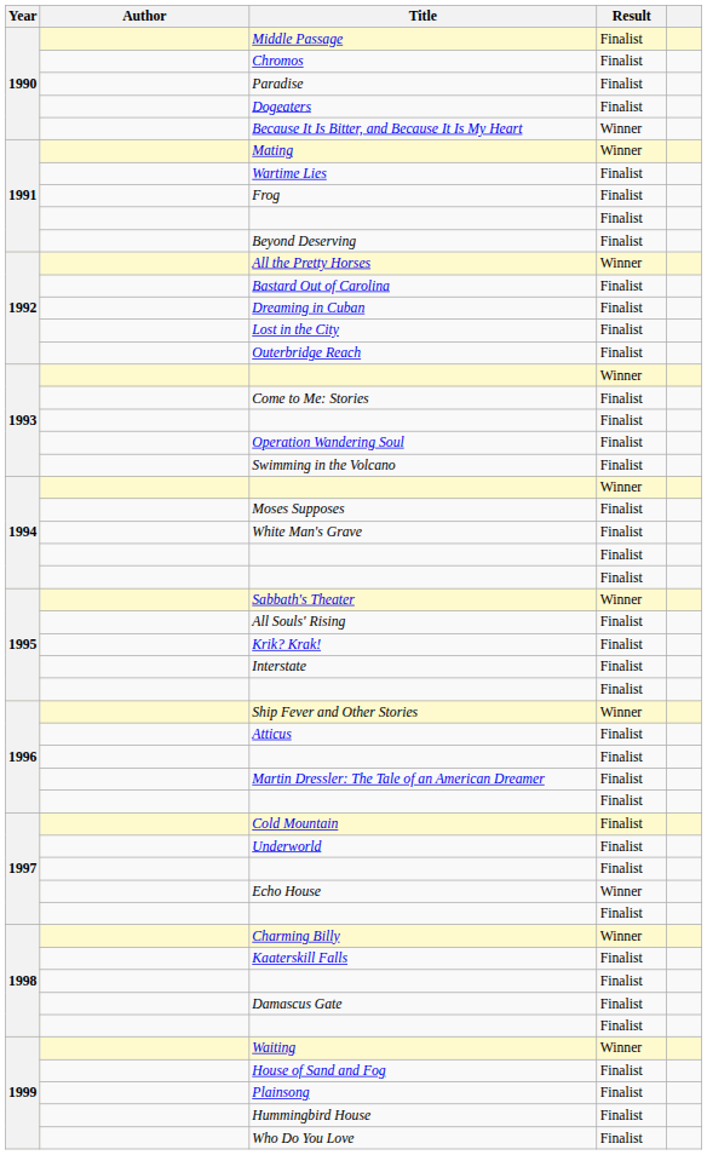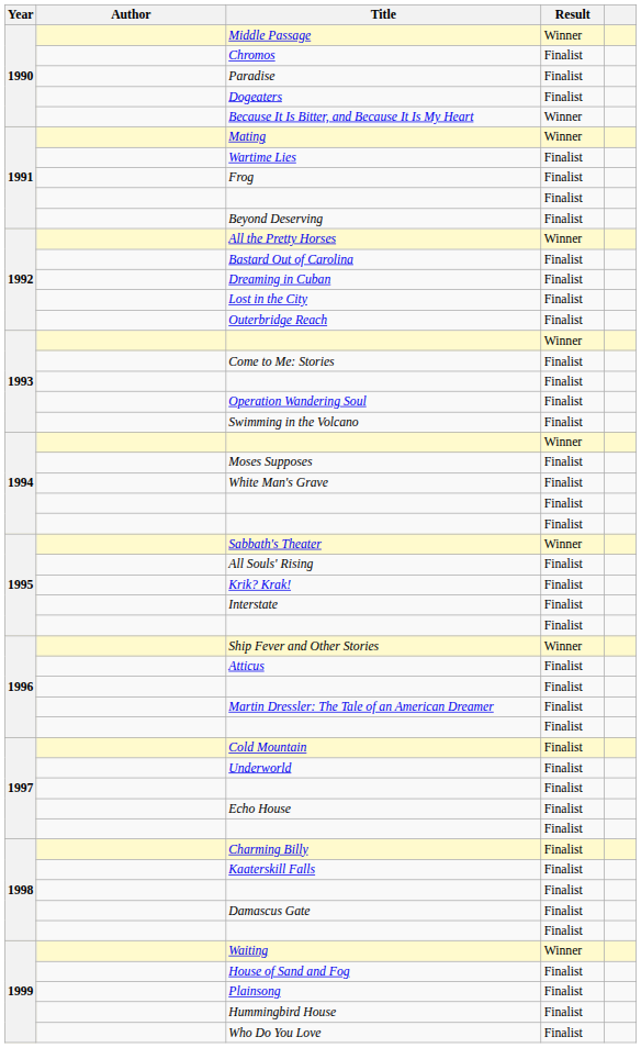 <table class="wikitable sortable mw-collapsible">
 <tr>
 <th scope="col" width="5%">Year</th>
 <th scope="col" width="30%">Author</th>
 <th scope="col" width="50%">Title</th>
 <th scope="col" width="10%">Result</th>
 <th scope="col" width="5%"></th>
 </tr>
 <tr style=background:LemonChiffon; color:black>
 <th rowspan="5">1990</th>
 <td></td>
 <td><em><a href='#'>Middle Passage</a></em></td>
-<td>Finalist</td>
+<td>Winner</td>
 <td></td>
 </tr>
 <tr>
 <td></td>
 <td><em><a href='#'>Chromos</a></em></td>
 <td>Finalist</td>
 <td></td>
 </tr>
 <tr>
 <td></td>
 <td><em>Paradise</em></td>
 <td>Finalist</td>
 <td></td>
 </tr>
 <tr>
 <td></td>
 <td><em><a href='#'>Dogeaters</a></em></td>
 <td>Finalist</td>
 <td></td>
 </tr>
 <tr>
 <td></td>
 <td><em><a href='#'>Because It Is Bitter, and Because It Is My Heart</a></em></td>
 <td>Winner</td>
 <td></td>
 </tr>
 <tr style=background:LemonChiffon; color:black>
 <th rowspan="5">1991</th>
 <td></td>
 <td><em><a href='#'>Mating</a></em></td>
 <td>Winner</td>
 <td></td>
 </tr>
 <tr>
 <td></td>
 <td><em><a href='#'>Wartime Lies</a></em></td>
 <td>Finalist</td>
 <td></td>
 </tr>
 <tr>
 <td></td>
 <td><em>Frog</em></td>
 <td>Finalist</td>
 <td></td>
 </tr>
 <tr>
 <td></td>
 <td><em></em></td>
 <td>Finalist</td>
 <td></td>
 </tr>
 <tr>
 <td></td>
 <td><em>Beyond Deserving</em></td>
 <td>Finalist</td>
 <td></td>
 </tr>
 <tr style=background:LemonChiffon; color:black>
 <th rowspan="5">1992</th>
 <td></td>
 <td><em><a href='#'>All the Pretty Horses</a></em></td>
 <td>Winner</td>
 <td></td>
 </tr>
 <tr>
 <td></td>
 <td><em><a href='#'>Bastard Out of Carolina</a></em></td>
 <td>Finalist</td>
 <td></td>
 </tr>
 <tr>
 <td></td>
 <td><em><a href='#'>Dreaming in Cuban</a></em></td>
 <td>Finalist</td>
 <td></td>
 </tr>
 <tr>
 <td></td>
 <td><em><a href='#'>Lost in the City</a></em></td>
 <td>Finalist</td>
 <td></td>
 </tr>
 <tr>
 <td></td>
 <td><em><a href='#'>Outerbridge Reach</a></em></td>
 <td>Finalist</td>
 <td></td>
 </tr>
 <tr style=background:LemonChiffon; color:black>
 <th rowspan="5">1993</th>
 <td></td>
 <td><em></em></td>
 <td>Winner</td>
 <td></td>
 </tr>
 <tr>
 <td></td>
 <td><em>Come to Me: Stories</em></td>
 <td>Finalist</td>
 <td></td>
 </tr>
 <tr>
 <td></td>
 <td><em></em></td>
 <td>Finalist</td>
 <td></td>
 </tr>
 <tr>
 <td></td>
 <td><em><a href='#'>Operation Wandering Soul</a></em></td>
 <td>Finalist</td>
 <td></td>
 </tr>
 <tr>
 <td></td>
 <td><em>Swimming in the Volcano</em></td>
 <td>Finalist</td>
 <td></td>
 </tr>
 <tr style=background:LemonChiffon; color:black>
 <th rowspan="5">1994</th>
 <td></td>
 <td><em></em></td>
 <td>Winner</td>
 <td></td>
 </tr>
 <tr>
 <td></td>
 <td><em>Moses Supposes</em></td>
 <td>Finalist</td>
 <td></td>
 </tr>
 <tr>
 <td></td>
 <td><em>White Man's Grave</em></td>
 <td>Finalist</td>
 <td></td>
 </tr>
 <tr>
 <td></td>
 <td><em></em></td>
 <td>Finalist</td>
 <td></td>
 </tr>
 <tr>
 <td></td>
 <td><em></em></td>
 <td>Finalist</td>
 <td></td>
 </tr>
 <tr style=background:LemonChiffon; color:black>
 <th rowspan="5">1995</th>
 <td></td>
 <td><em><a href='#'>Sabbath's Theater</a></em></td>
 <td>Winner</td>
 <td></td>
 </tr>
 <tr>
 <td></td>
 <td><em>All Souls' Rising</em></td>
 <td>Finalist</td>
 <td></td>
 </tr>
 <tr>
 <td></td>
 <td><em><a href='#'>Krik? Krak!</a></em></td>
 <td>Finalist</td>
 <td></td>
 </tr>
 <tr>
 <td></td>
 <td><em>Interstate</em></td>
 <td>Finalist</td>
 <td></td>
 </tr>
 <tr>
 <td></td>
 <td><em></em></td>
 <td>Finalist</td>
 <td></td>
 </tr>
 <tr style=background:LemonChiffon; color:black>
 <th rowspan="5">1996</th>
 <td></td>
 <td><em>Ship Fever and Other Stories</em></td>
 <td>Winner</td>
 <td></td>
 </tr>
 <tr>
 <td></td>
 <td><em><a href='#'>Atticus</a></em></td>
 <td>Finalist</td>
 <td></td>
 </tr>
 <tr>
 <td></td>
 <td><em></em></td>
 <td>Finalist</td>
 <td></td>
 </tr>
 <tr>
 <td></td>
 <td><em><a href='#'>Martin Dressler: The Tale of an American Dreamer</a></em></td>
 <td>Finalist</td>
 <td></td>
 </tr>
 <tr>
 <td></td>
 <td><em></em></td>
 <td>Finalist</td>
 <td></td>
 </tr>
 <tr style=background:LemonChiffon; color:black>
 <th rowspan="5">1997</th>
 <td></td>
 <td><em><a href='#'>Cold Mountain</a></em></td>
 <td>Finalist</td>
 <td></td>
 </tr>
 <tr>
 <td></td>
 <td><em><a href='#'>Underworld</a></em></td>
 <td>Finalist</td>
 <td></td>
 </tr>
 <tr>
 <td></td>
 <td><em></em></td>
 <td>Finalist</td>
 <td></td>
 </tr>
 <tr>
 <td></td>
 <td><em>Echo House</em></td>
-<td>Winner</td>
+<td>Finalist</td>
 <td></td>
 </tr>
 <tr>
 <td></td>
 <td><em></em></td>
 <td>Finalist</td>
 <td></td>
 </tr>
 <tr style=background:LemonChiffon; color:black>
 <th rowspan="5">1998</th>
 <td></td>
 <td><em><a href='#'>Charming Billy</a></em></td>
-<td>Winner</td>
+<td>Finalist</td>
 <td></td>
 </tr>
 <tr>
 <td></td>
 <td><em><a href='#'>Kaaterskill Falls</a></em></td>
 <td>Finalist</td>
 <td></td>
 </tr>
 <tr>
 <td></td>
 <td><em></em></td>
 <td>Finalist</td>
 <td></td>
 </tr>
 <tr>
 <td></td>
 <td><em>Damascus Gate</em></td>
 <td>Finalist</td>
 <td></td>
 </tr>
 <tr>
 <td></td>
 <td><em></em></td>
 <td>Finalist</td>
 <td></td>
 </tr>
 <tr style=background:LemonChiffon; color:black>
 <th rowspan="5">1999</th>
 <td></td>
 <td><em><a href='#'>Waiting</a></em></td>
 <td>Winner</td>
 <td></td>
 </tr>
 <tr>
 <td></td>
 <td><em><a href='#'>House of Sand and Fog</a></em></td>
 <td>Finalist</td>
 <td></td>
 </tr>
 <tr>
 <td></td>
 <td><em><a href='#'>Plainsong</a></em></td>
 <td>Finalist</td>
 <td></td>
 </tr>
 <tr>
 <td></td>
 <td><em>Hummingbird House</em></td>
 <td>Finalist</td>
 <td></td>
 </tr>
 <tr>
 <td></td>
 <td><em>Who Do You Love</em></td>
 <td>Finalist</td>
 <td></td>
 </tr>
 </table>
